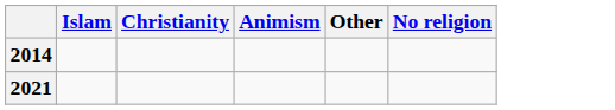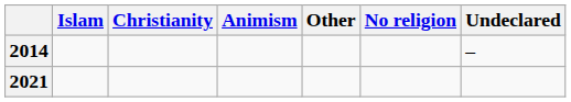 <table class="wikitable sortable">
 <tr>
 <th></th>
 <th><a href='#'>Islam</a></th>
 <th><a href='#'>Christianity</a></th>
 <th><a href='#'>Animism</a></th>
 <th>Other</th>
 <th><a href='#'>No religion</a></th>
+<th>Undeclared<br></th>
 </tr>
 <tr>
 <th>2014</th>
 <td></td>
 <td></td>
 <td></td>
 <td></td>
 <td></td>
+<td>–</td>
 </tr>
 <tr>
 <th>2021</th>
 <td></td>
 <td></td>
 <td></td>
 <td></td>
 <td></td>
+<td></td>
 </tr>
 </table>
